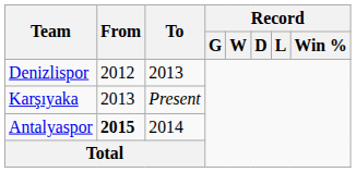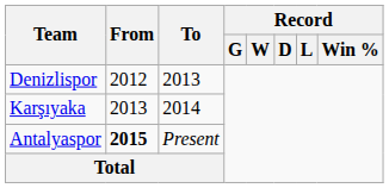 <table class="wikitable" style="text-align: center">
 <tr>
 <th rowspan="2">Team</th>
 <th rowspan="2">From</th>
 <th rowspan="2">To</th>
 <th colspan="5">Record</th>
 </tr>
 <tr>
 <th>G</th>
 <th>W</th>
 <th>D</th>
 <th>L</th>
 <th>Win %</th>
 </tr>
 <tr>
 <td align=left><a href='#'>Denizlispor</a></td>
 <td align=left>2012</td>
 <td align=left>2013<br></td>
 </tr>
 <tr>
 <td align=left><a href='#'>Karşıyaka</a></td>
 <td align=left>2013</td>
-<td align=left><em>Present</em><br></td>
+<td align=left>2014<br></td>
 </tr>
 <tr>
 <td align=left><a href='#'>Antalyaspor</a></td>
 <td align=left><strong>2015</strong></td>
-<td align=left>2014<br></td>
+<td align=left><em>Present</em><br></td>
 </tr>
 <tr>
 <th colspan="3">Total<br></th>
 </tr>
 </table>
